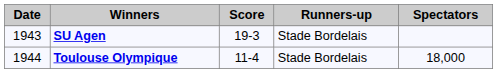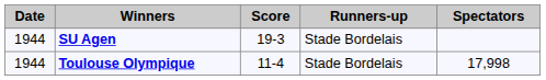 <table cellpadding="4" cellspacing="0" border="1" style="background:#f7f8ff; width:70%; font-size:100%; border:gray solid 1px; border-collapse:collapse;">
 <tr style="background:#ccc;">
 <td align=center><strong>Date</strong></td>
 <td align=center><strong>Winners</strong></td>
 <td align=center><strong>Score</strong></td>
 <td align=center><strong>Runners-up</strong></td>
 <td align=center><strong>Spectators</strong></td>
 </tr>
 <tr>
-<td align=center>1943</td>
+<td align=center>1944</td>
 <td><strong><a href='#'>SU Agen</a></strong></td>
 <td align=center>19-3</td>
 <td>Stade Bordelais</td>
 <td align=center></td>
 </tr>
 <tr>
 <td align=center>1944</td>
 <td><strong><a href='#'>Toulouse Olympique</a></strong></td>
 <td align=center>11-4</td>
 <td>Stade Bordelais</td>
-<td align=center>18,000</td>
+<td align=center>17,998</td>
 </tr>
 </table>
